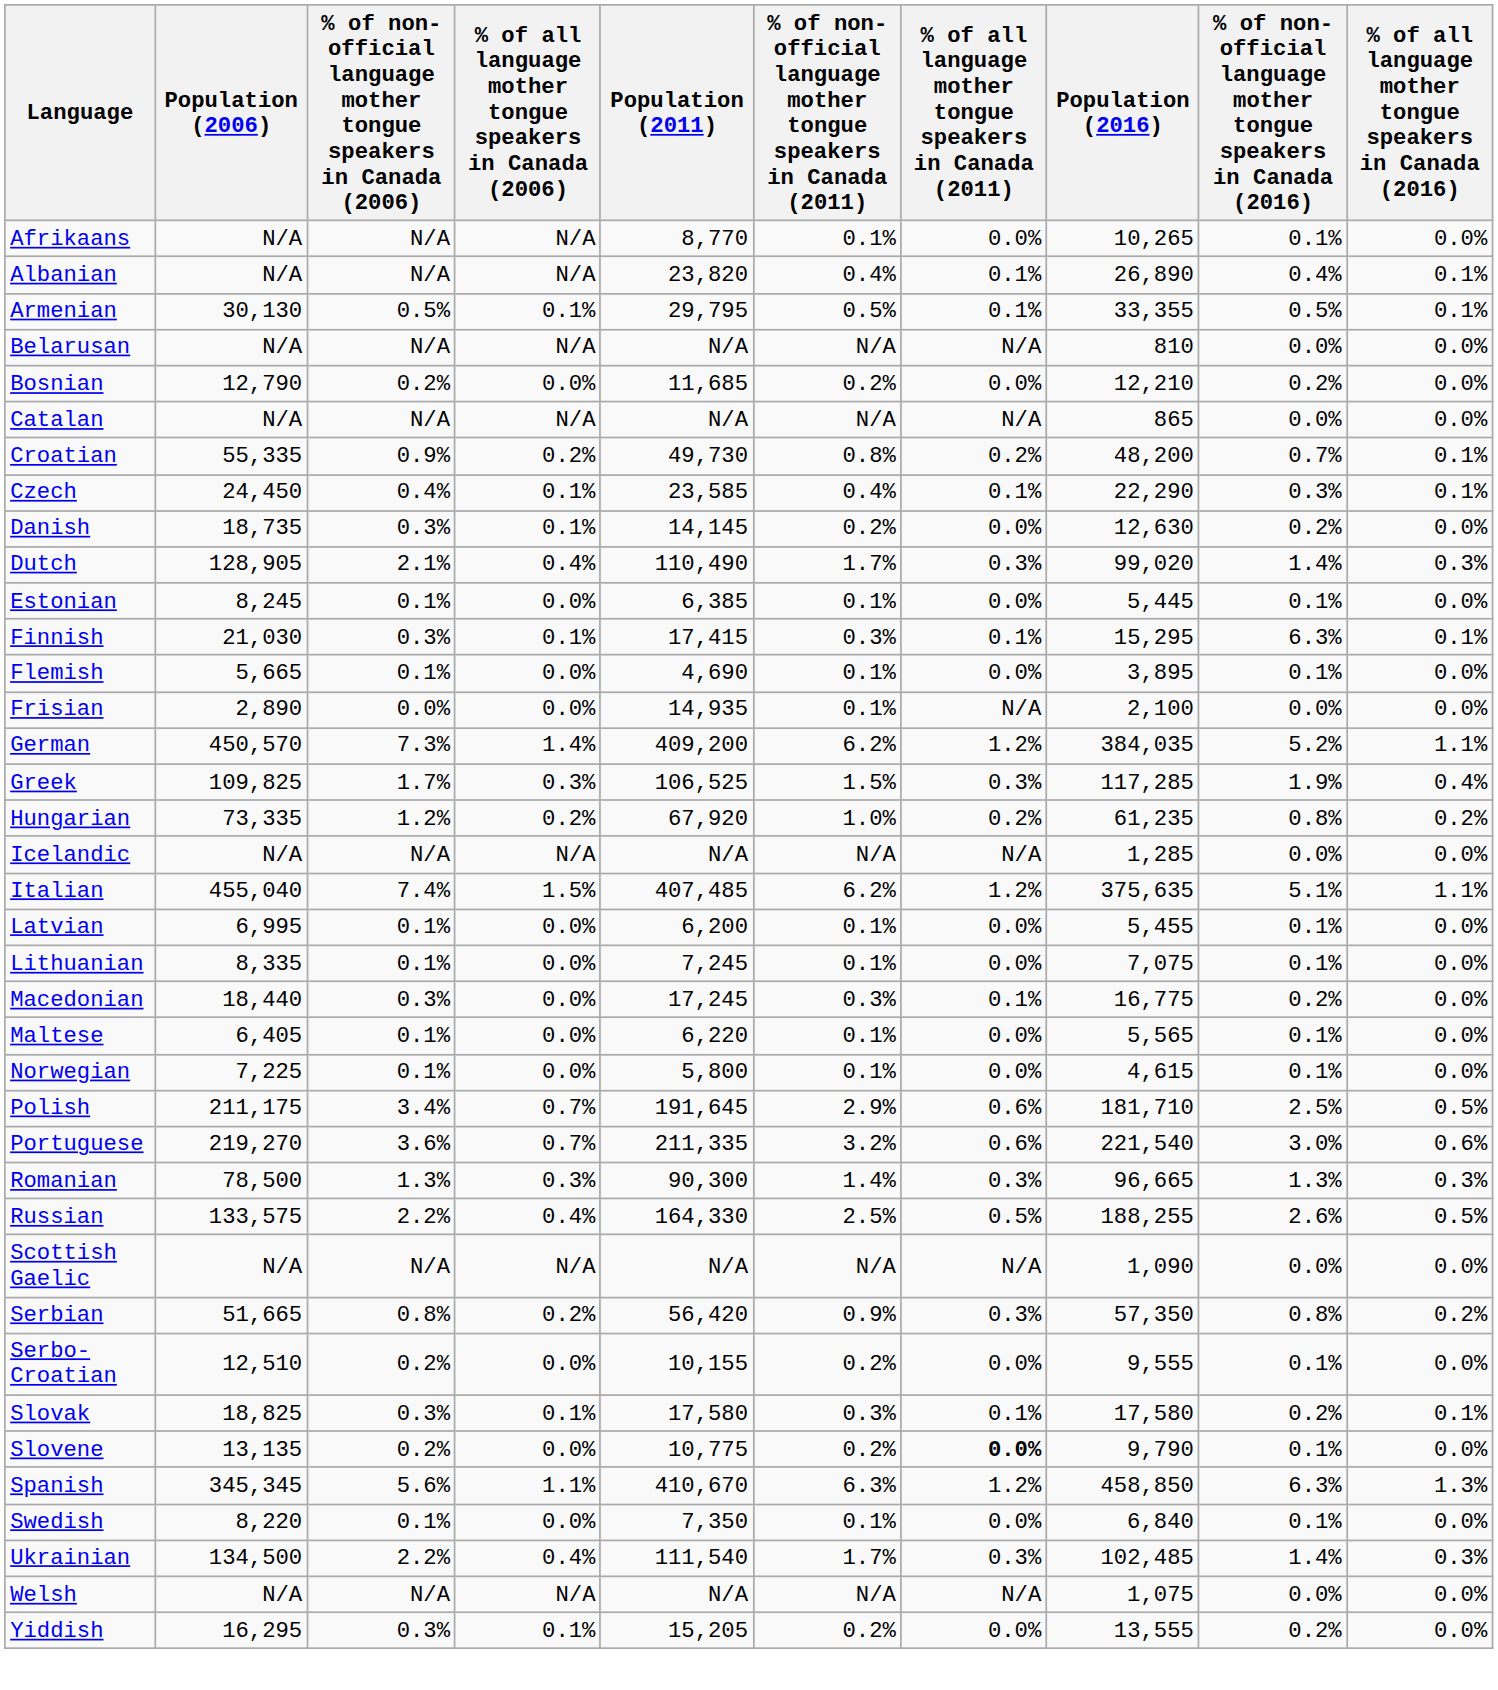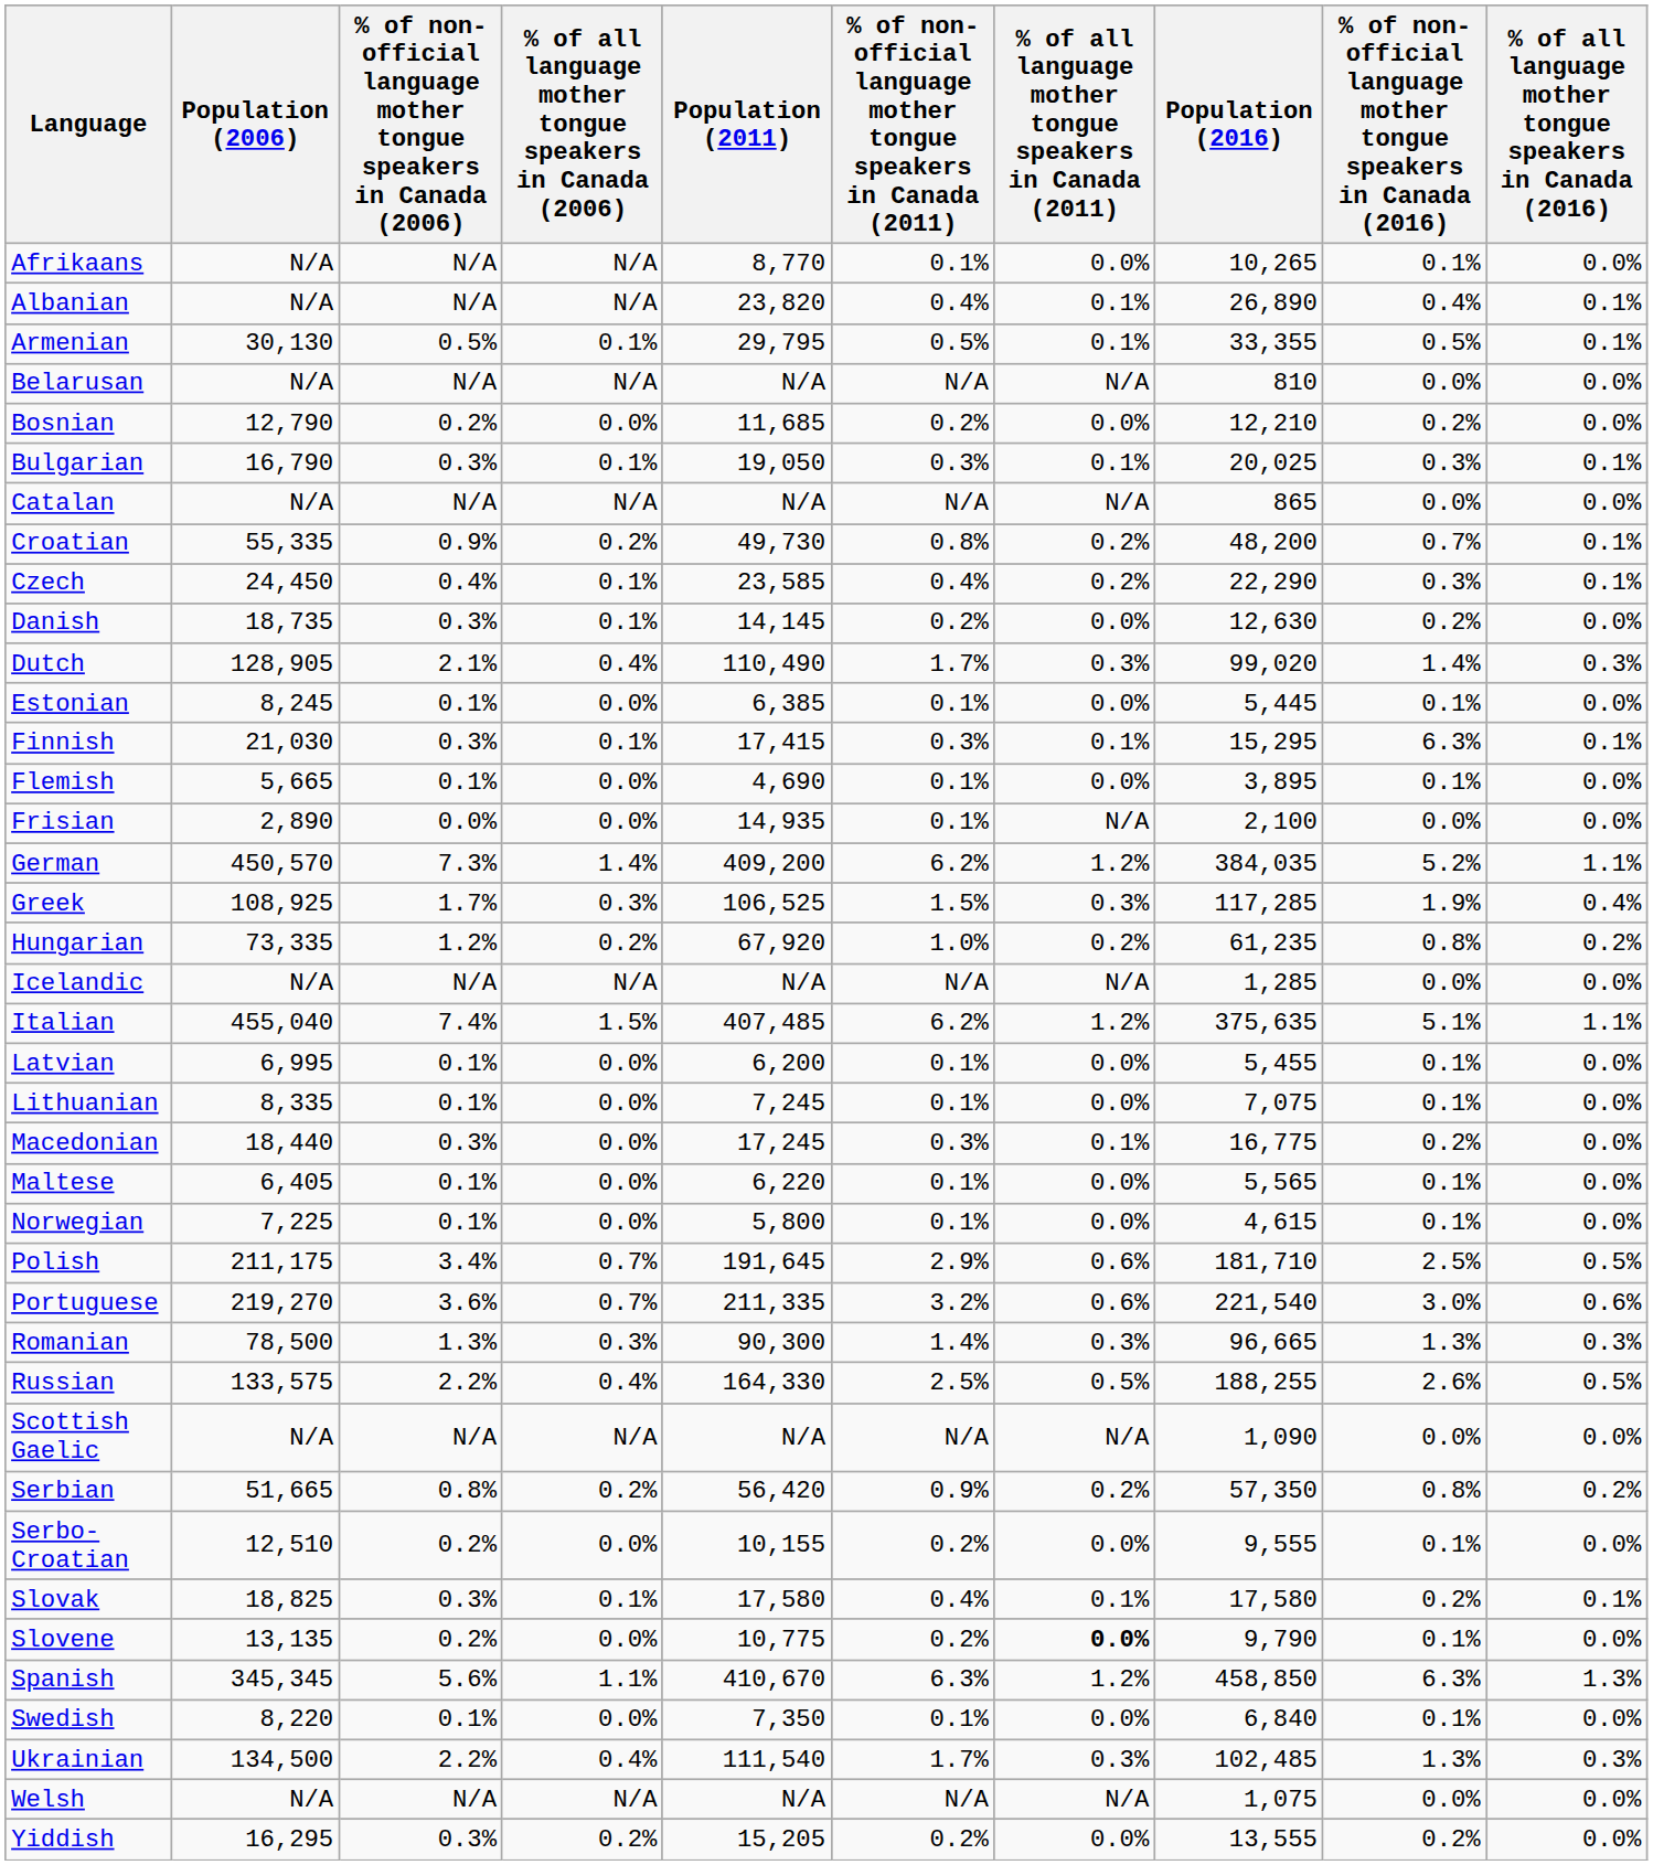 <table class="sort wikitable sortable" font-size:90%;">
 <tr>
 <th>Language</th>
 <th>Population (<a href='#'>2006</a>)</th>
 <th>% of non-official language mother<br>tongue speakers in Canada (2006)</th>
 <th>% of all language mother tongue<br>speakers in Canada (2006)</th>
 <th>Population (<a href='#'>2011</a>)</th>
 <th>% of non-official language mother<br>tongue speakers in Canada (2011)</th>
 <th>% of all language mother tongue<br>speakers in Canada (2011)</th>
 <th>Population (<a href='#'>2016</a>)</th>
 <th>% of non-official language mother<br>tongue speakers in Canada (2016)</th>
 <th>% of all language mother tongue<br>speakers in Canada (2016)</th>
 </tr>
 <tr>
 <td><a href='#'>Afrikaans</a></td>
 <td align="right">N/A</td>
 <td align="right">N/A</td>
 <td align="right">N/A</td>
 <td align="right">8,770</td>
 <td align="right">0.1%</td>
 <td align="right">0.0%</td>
 <td align="right">10,265</td>
 <td align="right">0.1%</td>
 <td align="right">0.0%</td>
 </tr>
 <tr>
 <td><a href='#'>Albanian</a></td>
 <td align="right">N/A</td>
 <td align="right">N/A</td>
 <td align="right">N/A</td>
 <td align="right">23,820</td>
 <td align="right">0.4%</td>
 <td align="right">0.1%</td>
 <td align="right">26,890</td>
 <td align="right">0.4%</td>
 <td align="right">0.1%</td>
 </tr>
 <tr>
 <td><a href='#'>Armenian</a></td>
 <td align="right">30,130</td>
 <td align="right">0.5%</td>
 <td align="right">0.1%</td>
 <td align="right">29,795</td>
 <td align="right">0.5%</td>
 <td align="right">0.1%</td>
 <td align="right">33,355</td>
 <td align="right">0.5%</td>
 <td align="right">0.1%</td>
 </tr>
 <tr>
 <td><a href='#'>Belarusan</a></td>
 <td align="right">N/A</td>
 <td align="right">N/A</td>
 <td align="right">N/A</td>
 <td align="right">N/A</td>
 <td align="right">N/A</td>
 <td align="right">N/A</td>
 <td align="right">810</td>
 <td align="right">0.0%</td>
 <td align="right">0.0%</td>
 </tr>
 <tr>
 <td><a href='#'>Bosnian</a></td>
 <td align="right">12,790</td>
 <td align="right">0.2%</td>
 <td align="right">0.0%</td>
 <td align="right">11,685</td>
 <td align="right">0.2%</td>
 <td align="right">0.0%</td>
 <td align="right">12,210</td>
 <td align="right">0.2%</td>
 <td align="right">0.0%</td>
 </tr>
 <tr>
+<td><a href='#'>Bulgarian</a></td>
+<td align="right">16,790</td>
+<td align="right">0.3%</td>
+<td align="right">0.1%</td>
+<td align="right">19,050</td>
+<td align="right">0.3%</td>
+<td align="right">0.1%</td>
+<td align="right">20,025</td>
+<td align="right">0.3%</td>
+<td align="right">0.1%</td>
+</tr>
+<tr>
 <td><a href='#'>Catalan</a></td>
 <td align="right">N/A</td>
 <td align="right">N/A</td>
 <td align="right">N/A</td>
 <td align="right">N/A</td>
 <td align="right">N/A</td>
 <td align="right">N/A</td>
 <td align="right">865</td>
 <td align="right">0.0%</td>
 <td align="right">0.0%</td>
 </tr>
 <tr>
 <td><a href='#'>Croatian</a></td>
 <td align="right">55,335</td>
 <td align="right">0.9%</td>
 <td align="right">0.2%</td>
 <td align="right">49,730</td>
 <td align="right">0.8%</td>
 <td align="right">0.2%</td>
 <td align="right">48,200</td>
 <td align="right">0.7%</td>
 <td align="right">0.1%</td>
 </tr>
 <tr>
 <td><a href='#'>Czech</a></td>
 <td align="right">24,450</td>
 <td align="right">0.4%</td>
 <td align="right">0.1%</td>
 <td align="right">23,585</td>
 <td align="right">0.4%</td>
-<td align="right">0.1%</td>
+<td align="right">0.2%</td>
 <td align="right">22,290</td>
 <td align="right">0.3%</td>
 <td align="right">0.1%</td>
 </tr>
 <tr>
 <td><a href='#'>Danish</a></td>
 <td align="right">18,735</td>
 <td align="right">0.3%</td>
 <td align="right">0.1%</td>
 <td align="right">14,145</td>
 <td align="right">0.2%</td>
 <td align="right">0.0%</td>
 <td align="right">12,630</td>
 <td align="right">0.2%</td>
 <td align="right">0.0%</td>
 </tr>
 <tr>
 <td><a href='#'>Dutch</a></td>
 <td align="right">128,905</td>
 <td align="right">2.1%</td>
 <td align="right">0.4%</td>
 <td align="right">110,490</td>
 <td align="right">1.7%</td>
 <td align="right">0.3%</td>
 <td align="right">99,020</td>
 <td align="right">1.4%</td>
 <td align="right">0.3%</td>
 </tr>
 <tr>
 <td><a href='#'>Estonian</a></td>
 <td align="right">8,245</td>
 <td align="right">0.1%</td>
 <td align="right">0.0%</td>
 <td align="right">6,385</td>
 <td align="right">0.1%</td>
 <td align="right">0.0%</td>
 <td align="right">5,445</td>
 <td align="right">0.1%</td>
 <td align="right">0.0%</td>
 </tr>
 <tr>
 <td><a href='#'>Finnish</a></td>
 <td align="right">21,030</td>
 <td align="right">0.3%</td>
 <td align="right">0.1%</td>
 <td align="right">17,415</td>
 <td align="right">0.3%</td>
 <td align="right">0.1%</td>
 <td align="right">15,295</td>
 <td align="right">6.3%</td>
 <td align="right">0.1%</td>
 </tr>
 <tr>
 <td><a href='#'>Flemish</a></td>
 <td align="right">5,665</td>
 <td align="right">0.1%</td>
 <td align="right">0.0%</td>
 <td align="right">4,690</td>
 <td align="right">0.1%</td>
 <td align="right">0.0%</td>
 <td align="right">3,895</td>
 <td align="right">0.1%</td>
 <td align="right">0.0%</td>
 </tr>
 <tr>
 <td><a href='#'>Frisian</a></td>
 <td align="right">2,890</td>
 <td align="right">0.0%</td>
 <td align="right">0.0%</td>
 <td align="right">14,935</td>
 <td align="right">0.1%</td>
 <td align="right">N/A</td>
 <td align="right">2,100</td>
 <td align="right">0.0%</td>
 <td align="right">0.0%</td>
 </tr>
 <tr>
 <td><a href='#'>German</a></td>
 <td align="right">450,570</td>
 <td align="right">7.3%</td>
 <td align="right">1.4%</td>
 <td align="right">409,200</td>
 <td align="right">6.2%</td>
 <td align="right">1.2%</td>
 <td align="right">384,035</td>
 <td align="right">5.2%</td>
 <td align="right">1.1%</td>
 </tr>
 <tr>
 <td><a href='#'>Greek</a></td>
-<td align="right">109,825</td>
+<td align="right">108,925</td>
 <td align="right">1.7%</td>
 <td align="right">0.3%</td>
 <td align="right">106,525</td>
 <td align="right">1.5%</td>
 <td align="right">0.3%</td>
 <td align="right">117,285</td>
 <td align="right">1.9%</td>
 <td align="right">0.4%</td>
 </tr>
 <tr>
 <td><a href='#'>Hungarian</a></td>
 <td align="right">73,335</td>
 <td align="right">1.2%</td>
 <td align="right">0.2%</td>
 <td align="right">67,920</td>
 <td align="right">1.0%</td>
 <td align="right">0.2%</td>
 <td align="right">61,235</td>
 <td align="right">0.8%</td>
 <td align="right">0.2%</td>
 </tr>
 <tr>
 <td><a href='#'>Icelandic</a></td>
 <td align="right">N/A</td>
 <td align="right">N/A</td>
 <td align="right">N/A</td>
 <td align="right">N/A</td>
 <td align="right">N/A</td>
 <td align="right">N/A</td>
 <td align="right">1,285</td>
 <td align="right">0.0%</td>
 <td align="right">0.0%</td>
 </tr>
 <tr>
 <td><a href='#'>Italian</a></td>
 <td align="right">455,040</td>
 <td align="right">7.4%</td>
 <td align="right">1.5%</td>
 <td align="right">407,485</td>
 <td align="right">6.2%</td>
 <td align="right">1.2%</td>
 <td align="right">375,635</td>
 <td align="right">5.1%</td>
 <td align="right">1.1%</td>
 </tr>
 <tr>
 <td><a href='#'>Latvian</a></td>
 <td align="right">6,995</td>
 <td align="right">0.1%</td>
 <td align="right">0.0%</td>
 <td align="right">6,200</td>
 <td align="right">0.1%</td>
 <td align="right">0.0%</td>
 <td align="right">5,455</td>
 <td align="right">0.1%</td>
 <td align="right">0.0%</td>
 </tr>
 <tr>
 <td><a href='#'>Lithuanian</a></td>
 <td align="right">8,335</td>
 <td align="right">0.1%</td>
 <td align="right">0.0%</td>
 <td align="right">7,245</td>
 <td align="right">0.1%</td>
 <td align="right">0.0%</td>
 <td align="right">7,075</td>
 <td align="right">0.1%</td>
 <td align="right">0.0%</td>
 </tr>
 <tr>
 <td><a href='#'>Macedonian</a></td>
 <td align="right">18,440</td>
 <td align="right">0.3%</td>
 <td align="right">0.0%</td>
 <td align="right">17,245</td>
 <td align="right">0.3%</td>
 <td align="right">0.1%</td>
 <td align="right">16,775</td>
 <td align="right">0.2%</td>
 <td align="right">0.0%</td>
 </tr>
 <tr>
 <td><a href='#'>Maltese</a></td>
 <td align="right">6,405</td>
 <td align="right">0.1%</td>
 <td align="right">0.0%</td>
 <td align="right">6,220</td>
 <td align="right">0.1%</td>
 <td align="right">0.0%</td>
 <td align="right">5,565</td>
 <td align="right">0.1%</td>
 <td align="right">0.0%</td>
 </tr>
 <tr>
 <td><a href='#'>Norwegian</a></td>
 <td align="right">7,225</td>
 <td align="right">0.1%</td>
 <td align="right">0.0%</td>
 <td align="right">5,800</td>
 <td align="right">0.1%</td>
 <td align="right">0.0%</td>
 <td align="right">4,615</td>
 <td align="right">0.1%</td>
 <td align="right">0.0%</td>
 </tr>
 <tr>
 <td><a href='#'>Polish</a></td>
 <td align="right">211,175</td>
 <td align="right">3.4%</td>
 <td align="right">0.7%</td>
 <td align="right">191,645</td>
 <td align="right">2.9%</td>
 <td align="right">0.6%</td>
 <td align="right">181,710</td>
 <td align="right">2.5%</td>
 <td align="right">0.5%</td>
 </tr>
 <tr>
 <td><a href='#'>Portuguese</a></td>
 <td align="right">219,270</td>
 <td align="right">3.6%</td>
 <td align="right">0.7%</td>
 <td align="right">211,335</td>
 <td align="right">3.2%</td>
 <td align="right">0.6%</td>
 <td align="right">221,540</td>
 <td align="right">3.0%</td>
 <td align="right">0.6%</td>
 </tr>
 <tr>
 <td><a href='#'>Romanian</a></td>
 <td align="right">78,500</td>
 <td align="right">1.3%</td>
 <td align="right">0.3%</td>
 <td align="right">90,300</td>
 <td align="right">1.4%</td>
 <td align="right">0.3%</td>
 <td align="right">96,665</td>
 <td align="right">1.3%</td>
 <td align="right">0.3%</td>
 </tr>
 <tr>
 <td><a href='#'>Russian</a></td>
 <td align="right">133,575</td>
 <td align="right">2.2%</td>
 <td align="right">0.4%</td>
 <td align="right">164,330</td>
 <td align="right">2.5%</td>
 <td align="right">0.5%</td>
 <td align="right">188,255</td>
 <td align="right">2.6%</td>
 <td align="right">0.5%</td>
 </tr>
 <tr>
 <td><a href='#'>Scottish Gaelic</a></td>
 <td align="right">N/A</td>
 <td align="right">N/A</td>
 <td align="right">N/A</td>
 <td align="right">N/A</td>
 <td align="right">N/A</td>
 <td align="right">N/A</td>
 <td align="right">1,090</td>
 <td align="right">0.0%</td>
 <td align="right">0.0%</td>
 </tr>
 <tr>
 <td><a href='#'>Serbian</a></td>
 <td align="right">51,665</td>
 <td align="right">0.8%</td>
 <td align="right">0.2%</td>
 <td align="right">56,420</td>
 <td align="right">0.9%</td>
-<td align="right">0.3%</td>
+<td align="right">0.2%</td>
 <td align="right">57,350</td>
 <td align="right">0.8%</td>
 <td align="right">0.2%</td>
 </tr>
 <tr>
 <td><a href='#'>Serbo-Croatian</a></td>
 <td align="right">12,510</td>
 <td align="right">0.2%</td>
 <td align="right">0.0%</td>
 <td align="right">10,155</td>
 <td align="right">0.2%</td>
 <td align="right">0.0%</td>
 <td align="right">9,555</td>
 <td align="right">0.1%</td>
 <td align="right">0.0%</td>
 </tr>
 <tr>
 <td><a href='#'>Slovak</a></td>
 <td align="right">18,825</td>
 <td align="right">0.3%</td>
 <td align="right">0.1%</td>
 <td align="right">17,580</td>
-<td align="right">0.3%</td>
+<td align="right">0.4%</td>
 <td align="right">0.1%</td>
 <td align="right">17,580</td>
 <td align="right">0.2%</td>
 <td align="right">0.1%</td>
 </tr>
 <tr>
 <td><a href='#'>Slovene</a></td>
 <td align="right">13,135</td>
 <td align="right">0.2%</td>
 <td align="right">0.0%</td>
 <td align="right">10,775</td>
 <td align="right">0.2%</td>
 <td align="right"><strong>0.0%</strong></td>
 <td align="right">9,790</td>
 <td align="right">0.1%</td>
 <td align="right">0.0%</td>
 </tr>
 <tr>
 <td><a href='#'>Spanish</a></td>
 <td align="right">345,345</td>
 <td align="right">5.6%</td>
 <td align="right">1.1%</td>
 <td align="right">410,670</td>
 <td align="right">6.3%</td>
 <td align="right">1.2%</td>
 <td align="right">458,850</td>
 <td align="right">6.3%</td>
 <td align="right">1.3%</td>
 </tr>
 <tr>
 <td><a href='#'>Swedish</a></td>
 <td align="right">8,220</td>
 <td align="right">0.1%</td>
 <td align="right">0.0%</td>
 <td align="right">7,350</td>
 <td align="right">0.1%</td>
 <td align="right">0.0%</td>
 <td align="right">6,840</td>
 <td align="right">0.1%</td>
 <td align="right">0.0%</td>
 </tr>
 <tr>
 <td><a href='#'>Ukrainian</a></td>
 <td align="right">134,500</td>
 <td align="right">2.2%</td>
 <td align="right">0.4%</td>
 <td align="right">111,540</td>
 <td align="right">1.7%</td>
 <td align="right">0.3%</td>
 <td align="right">102,485</td>
-<td align="right">1.4%</td>
+<td align="right">1.3%</td>
 <td align="right">0.3%</td>
 </tr>
 <tr>
 <td><a href='#'>Welsh</a></td>
 <td align="right">N/A</td>
 <td align="right">N/A</td>
 <td align="right">N/A</td>
 <td align="right">N/A</td>
 <td align="right">N/A</td>
 <td align="right">N/A</td>
 <td align="right">1,075</td>
 <td align="right">0.0%</td>
 <td align="right">0.0%</td>
 </tr>
 <tr>
 <td><a href='#'>Yiddish</a></td>
 <td align="right">16,295</td>
 <td align="right">0.3%</td>
-<td align="right">0.1%</td>
+<td align="right">0.2%</td>
 <td align="right">15,205</td>
 <td align="right">0.2%</td>
 <td align="right">0.0%</td>
 <td align="right">13,555</td>
 <td align="right">0.2%</td>
 <td align="right">0.0%</td>
 </tr>
 </table>
